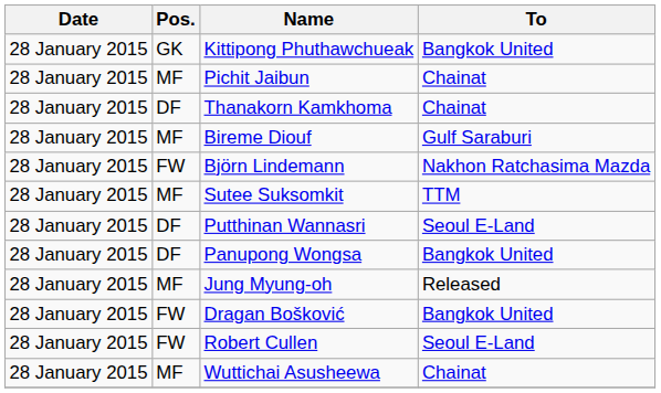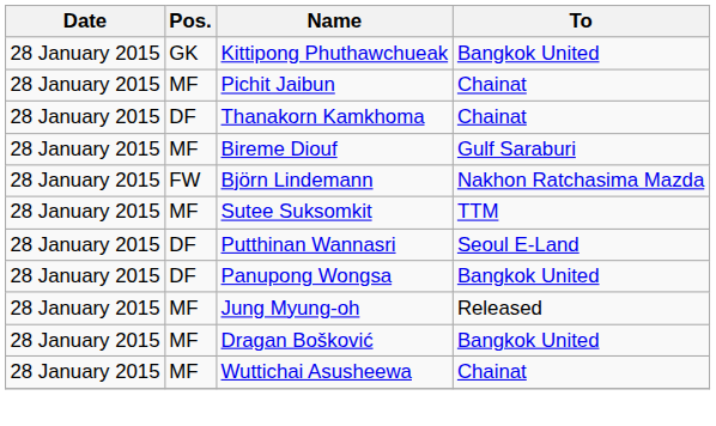 <table class="wikitable">
 <tr>
 <th>Date</th>
 <th>Pos.</th>
 <th>Name</th>
 <th>To</th>
 </tr>
 <tr>
 <td>28 January 2015</td>
 <td>GK</td>
 <td> <a href='#'>Kittipong Phuthawchueak</a></td>
 <td> <a href='#'>Bangkok United</a></td>
 </tr>
 <tr>
 <td>28 January 2015</td>
 <td>MF</td>
 <td> <a href='#'>Pichit Jaibun</a></td>
 <td> <a href='#'>Chainat</a></td>
 </tr>
 <tr>
 <td>28 January 2015</td>
 <td>DF</td>
 <td> <a href='#'>Thanakorn Kamkhoma</a></td>
 <td> <a href='#'>Chainat</a></td>
 </tr>
 <tr>
 <td>28 January 2015</td>
 <td>MF</td>
 <td> <a href='#'>Bireme Diouf</a></td>
 <td> <a href='#'>Gulf Saraburi</a></td>
 </tr>
 <tr>
 <td>28 January 2015</td>
 <td>FW</td>
 <td> <a href='#'>Björn Lindemann</a></td>
 <td> <a href='#'>Nakhon Ratchasima Mazda</a></td>
 </tr>
 <tr>
 <td>28 January 2015</td>
 <td>MF</td>
 <td> <a href='#'>Sutee Suksomkit</a></td>
 <td> <a href='#'>TTM</a></td>
 </tr>
 <tr>
 <td>28 January 2015</td>
 <td>DF</td>
 <td> <a href='#'>Putthinan Wannasri</a></td>
 <td> <a href='#'>Seoul E-Land</a></td>
 </tr>
 <tr>
 <td>28 January 2015</td>
 <td>DF</td>
 <td> <a href='#'>Panupong Wongsa</a></td>
 <td> <a href='#'>Bangkok United</a></td>
 </tr>
 <tr>
 <td>28 January 2015</td>
 <td>MF</td>
 <td> <a href='#'>Jung Myung-oh</a></td>
 <td>Released</td>
 </tr>
 <tr>
 <td>28 January 2015</td>
-<td>FW</td>
+<td>MF</td>
 <td> <a href='#'>Dragan Bošković</a></td>
 <td> <a href='#'>Bangkok United</a></td>
-</tr>
-<tr>
-<td>28 January 2015</td>
-<td>FW</td>
-<td> <a href='#'>Robert Cullen</a></td>
-<td> <a href='#'>Seoul E-Land</a></td>
 </tr>
 <tr>
 <td>28 January 2015</td>
 <td>MF</td>
 <td> <a href='#'>Wuttichai Asusheewa</a></td>
 <td> <a href='#'>Chainat</a></td>
 </tr>
 <tr>
 </tr>
 </table>
